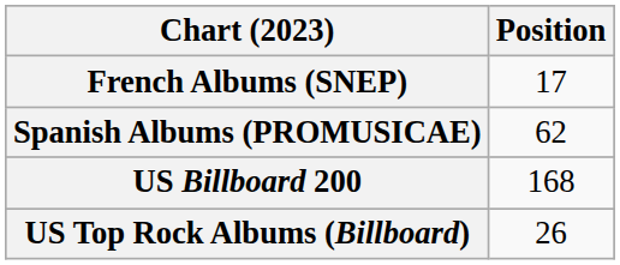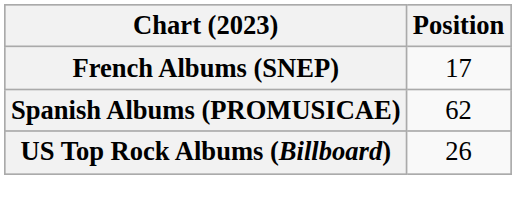 <table class="wikitable sortable plainrowheaders" style="text-align:center">
 <tr>
 <th scope="col">Chart (2023)</th>
 <th scope="col">Position</th>
 </tr>
 <tr>
 <th scope="row">French Albums (SNEP)</th>
 <td>17</td>
 </tr>
 <tr>
 <th scope="row">Spanish Albums (PROMUSICAE)</th>
 <td>62</td>
 </tr>
 <tr>
-<th scope="row">US <em>Billboard</em> 200</th>
-<td>168</td>
-</tr>
-<tr>
 <th scope="row">US Top Rock Albums (<em>Billboard</em>)</th>
 <td>26</td>
 </tr>
 </table>
